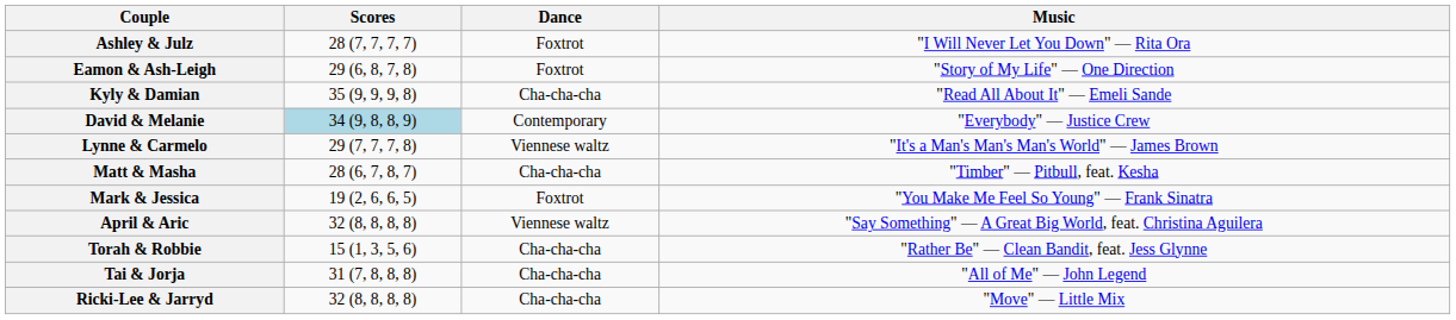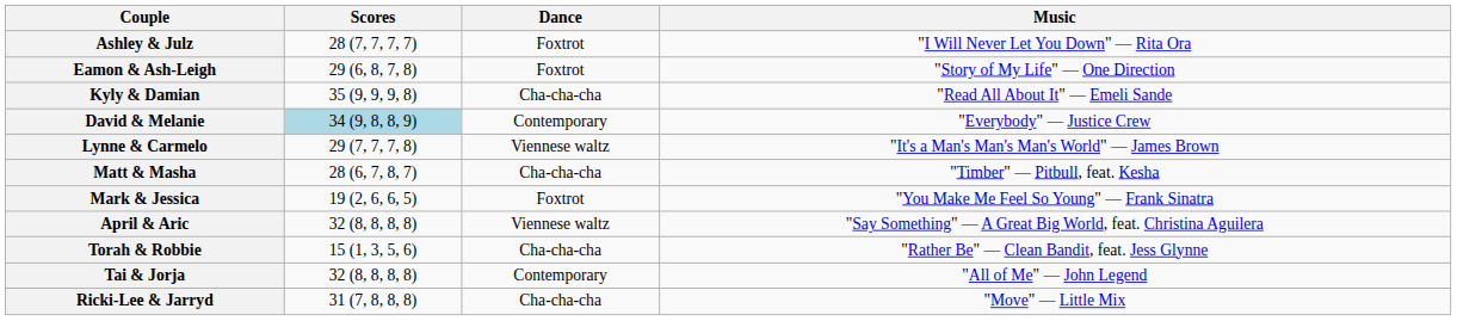 <table class="wikitable sortable" style="text-align:center; width: 90%">
 <tr>
 <th scope="col">Couple</th>
 <th scope="col">Scores</th>
 <th scope="col" class="unsortable">Dance</th>
 <th scope="col" class="unsortable">Music</th>
 </tr>
 <tr>
 <th scope="row">Ashley & Julz</th>
 <td>28 (7, 7, 7, 7)</td>
 <td>Foxtrot</td>
 <td>"<a href='#'>I Will Never Let You Down</a>" — <a href='#'>Rita Ora</a></td>
 </tr>
 <tr>
 <th scope="row">Eamon & Ash-Leigh</th>
 <td>29 (6, 8, 7, 8)</td>
 <td>Foxtrot</td>
 <td>"<a href='#'>Story of My Life</a>" — <a href='#'>One Direction</a></td>
 </tr>
 <tr>
 <th scope="row">Kyly & Damian</th>
 <td>35 (9, 9, 9, 8)</td>
 <td>Cha-cha-cha</td>
 <td>"<a href='#'>Read All About It</a>" — <a href='#'>Emeli Sande</a></td>
 </tr>
 <tr>
 <th scope="row">David & Melanie</th>
 <td style="background: lightblue;">34 (9, 8, 8, 9)</td>
 <td>Contemporary</td>
 <td>"<a href='#'>Everybody</a>" — <a href='#'>Justice Crew</a></td>
 </tr>
 <tr>
 <th scope="row">Lynne & Carmelo</th>
 <td>29 (7, 7, 7, 8)</td>
 <td>Viennese waltz</td>
 <td>"<a href='#'>It's a Man's Man's Man's World</a>" — <a href='#'>James Brown</a></td>
 </tr>
 <tr>
 <th scope="row">Matt & Masha</th>
 <td>28 (6, 7, 8, 7)</td>
 <td>Cha-cha-cha</td>
 <td>"<a href='#'>Timber</a>" — <a href='#'>Pitbull</a>, feat. <a href='#'>Kesha</a></td>
 </tr>
 <tr>
 <th scope="row">Mark & Jessica</th>
 <td>19 (2, 6, 6, 5)</td>
 <td>Foxtrot</td>
 <td>"<a href='#'>You Make Me Feel So Young</a>" — <a href='#'>Frank Sinatra</a></td>
 </tr>
 <tr>
 <th scope="row">April & Aric</th>
 <td>32 (8, 8, 8, 8)</td>
 <td>Viennese waltz</td>
 <td>"<a href='#'>Say Something</a>" — <a href='#'>A Great Big World</a>, feat. <a href='#'>Christina Aguilera</a></td>
 </tr>
 <tr>
 <th scope="row">Torah & Robbie</th>
 <td>15 (1, 3, 5, 6)</td>
 <td>Cha-cha-cha</td>
 <td>"<a href='#'>Rather Be</a>" — <a href='#'>Clean Bandit</a>, feat. <a href='#'>Jess Glynne</a></td>
 </tr>
 <tr>
 <th scope="row">Tai & Jorja</th>
-<td>31 (7, 8, 8, 8)</td>
-<td>Cha-cha-cha</td>
+<td>32 (8, 8, 8, 8)</td>
+<td>Contemporary</td>
 <td>"<a href='#'>All of Me</a>" — <a href='#'>John Legend</a></td>
 </tr>
 <tr>
 <th scope="row">Ricki-Lee & Jarryd</th>
-<td>32 (8, 8, 8, 8)</td>
+<td>31 (7, 8, 8, 8)</td>
 <td>Cha-cha-cha</td>
 <td>"<a href='#'>Move</a>" — <a href='#'>Little Mix</a></td>
 </tr>
 </table>
